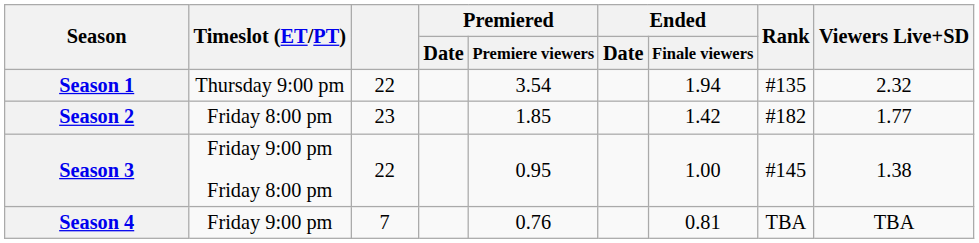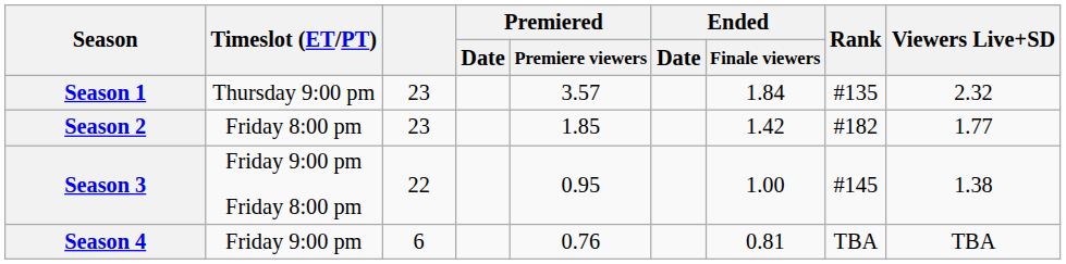 <table class="wikitable" style="text-align: center;">
 <tr>
 <th style="width:19%;" rowspan="2">Season</th>
 <th style="width:%7;" rowspan="2">Timeslot (<a href='#'>ET</a>/<a href='#'>PT</a>)</th>
 <th style="width:7%;" rowspan="2"></th>
 <th colspan="2">Premiered</th>
 <th colspan="2">Ended</th>
 <th rowspan="2">Rank</th>
 <th rowspan="2">Viewers Live+SD </th>
 </tr>
 <tr>
 <th>Date</th>
 <th span style="font-size:small; line-height:100%;">Premiere viewers </th>
 <th>Date</th>
 <th span style="font-size:small; line-height:100%;">Finale viewers </th>
 </tr>
 <tr>
 <th><strong><a href='#'>Season 1</a></strong></th>
 <td span style="font-weight:normal;line-height:100%">Thursday 9:00 pm</td>
-<td>22</td>
+<td>23</td>
 <td></td>
-<td>3.54</td>
+<td>3.57</td>
 <td></td>
-<td>1.94</td>
+<td>1.84</td>
 <td>#135</td>
 <td>2.32</td>
 </tr>
 <tr>
 <th><strong><a href='#'>Season 2</a></strong></th>
 <td span style="line-height:100%">Friday 8:00 pm</td>
 <td>23</td>
 <td></td>
 <td>1.85</td>
 <td></td>
 <td>1.42</td>
 <td>#182</td>
 <td>1.77</td>
 </tr>
 <tr>
 <th><strong><a href='#'>Season 3</a></strong></th>
 <td span style="line-height:100%">Friday 9:00 pm<br><small></small><br>Friday 8:00 pm <small></small></td>
 <td>22</td>
 <td></td>
 <td>0.95</td>
 <td></td>
 <td>1.00</td>
 <td>#145</td>
 <td>1.38</td>
 </tr>
 <tr>
 <th><strong><a href='#'>Season 4</a></strong></th>
 <td>Friday 9:00 pm</td>
-<td>7</td>
+<td>6</td>
 <td></td>
 <td>0.76</td>
 <td></td>
 <td>0.81</td>
 <td>TBA</td>
 <td>TBA</td>
 </tr>
 </table>
